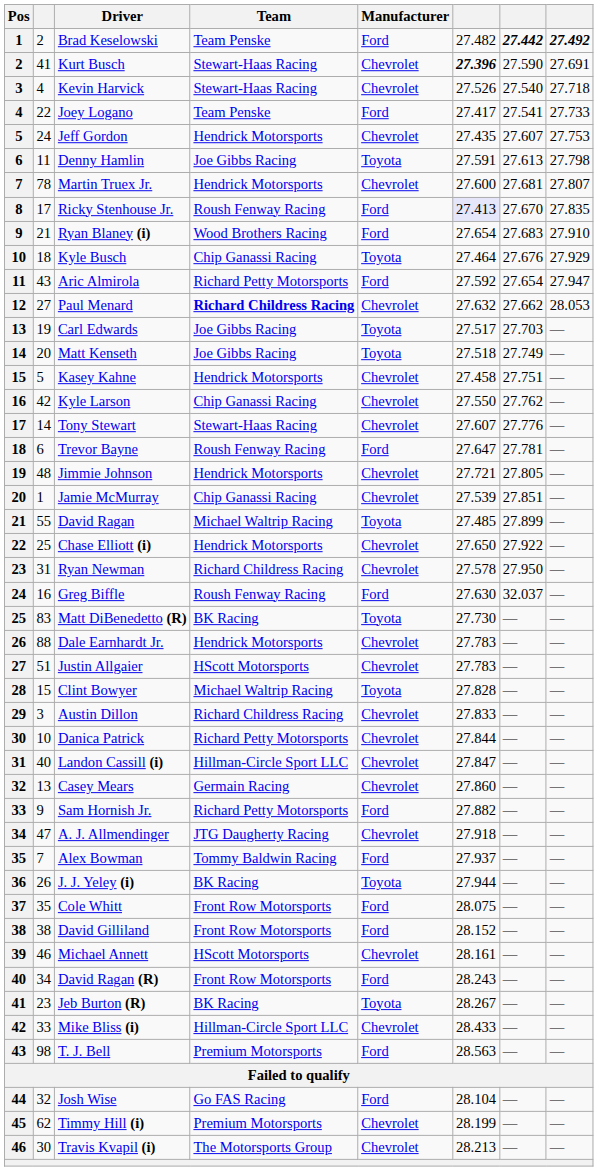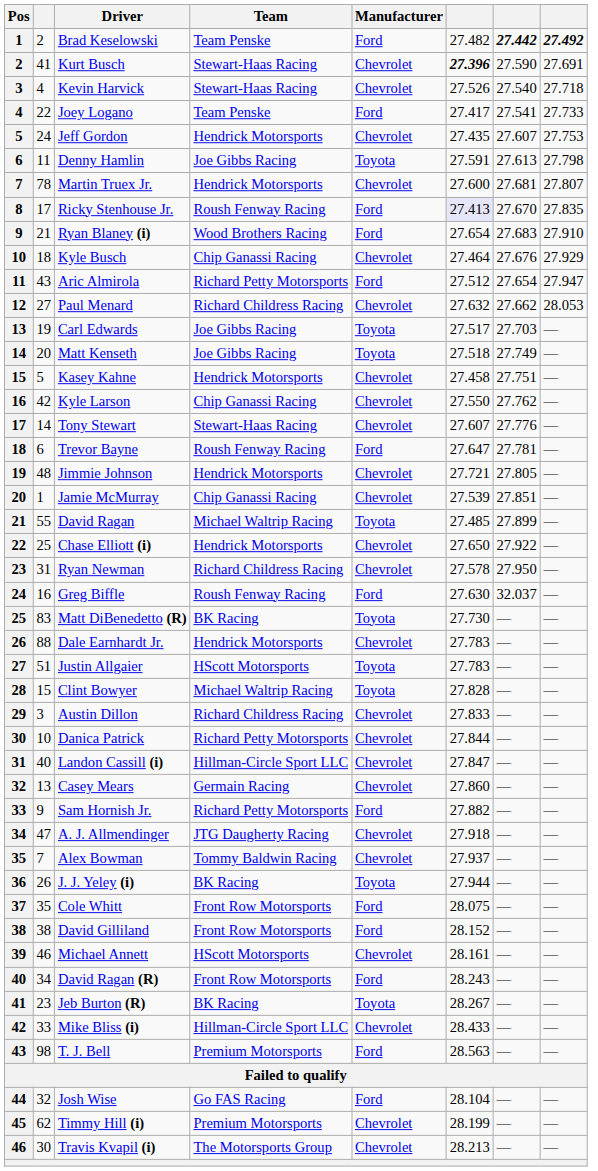 <table class="wikitable" style="font-size:95%">
 <tr>
 <th>Pos</th>
 <th></th>
 <th>Driver</th>
 <th>Team</th>
 <th>Manufacturer</th>
 <th></th>
 <th></th>
 <th></th>
 </tr>
 <tr>
 <th>1</th>
 <td>2</td>
 <td><a href='#'>Brad Keselowski</a></td>
 <td><a href='#'>Team Penske</a></td>
 <td><a href='#'>Ford</a></td>
 <td>27.482</td>
 <td><strong><em>27.442</em></strong></td>
 <td><strong><em>27.492</em></strong></td>
 </tr>
 <tr>
 <th>2</th>
 <td>41</td>
 <td><a href='#'>Kurt Busch</a></td>
 <td><a href='#'>Stewart-Haas Racing</a></td>
 <td><a href='#'>Chevrolet</a></td>
 <td><strong><em>27.396</em></strong></td>
 <td>27.590</td>
 <td>27.691</td>
 </tr>
 <tr>
 <th>3</th>
 <td>4</td>
 <td><a href='#'>Kevin Harvick</a></td>
 <td><a href='#'>Stewart-Haas Racing</a></td>
 <td><a href='#'>Chevrolet</a></td>
 <td>27.526</td>
 <td>27.540</td>
 <td>27.718</td>
 </tr>
 <tr>
 <th>4</th>
 <td>22</td>
 <td><a href='#'>Joey Logano</a></td>
 <td><a href='#'>Team Penske</a></td>
 <td><a href='#'>Ford</a></td>
 <td>27.417</td>
 <td>27.541</td>
 <td>27.733</td>
 </tr>
 <tr>
 <th>5</th>
 <td>24</td>
 <td><a href='#'>Jeff Gordon</a></td>
 <td><a href='#'>Hendrick Motorsports</a></td>
 <td><a href='#'>Chevrolet</a></td>
 <td>27.435</td>
 <td>27.607</td>
 <td>27.753</td>
 </tr>
 <tr>
 <th>6</th>
 <td>11</td>
 <td><a href='#'>Denny Hamlin</a></td>
 <td><a href='#'>Joe Gibbs Racing</a></td>
 <td><a href='#'>Toyota</a></td>
 <td>27.591</td>
 <td>27.613</td>
 <td>27.798</td>
 </tr>
 <tr>
 <th>7</th>
 <td>78</td>
 <td><a href='#'>Martin Truex Jr.</a></td>
 <td><a href='#'>Hendrick Motorsports</a></td>
 <td><a href='#'>Chevrolet</a></td>
 <td>27.600</td>
 <td>27.681</td>
 <td>27.807</td>
 </tr>
 <tr>
 <th>8</th>
 <td>17</td>
 <td><a href='#'>Ricky Stenhouse Jr.</a></td>
 <td><a href='#'>Roush Fenway Racing</a></td>
 <td><a href='#'>Ford</a></td>
 <td style="background: lavender;">27.413</td>
 <td>27.670</td>
 <td>27.835</td>
 </tr>
 <tr>
 <th>9</th>
 <td>21</td>
 <td><a href='#'>Ryan Blaney</a> <strong>(i)</strong></td>
 <td><a href='#'>Wood Brothers Racing</a></td>
 <td><a href='#'>Ford</a></td>
 <td>27.654</td>
 <td>27.683</td>
 <td>27.910</td>
 </tr>
 <tr>
 <th>10</th>
 <td>18</td>
 <td><a href='#'>Kyle Busch</a></td>
 <td><a href='#'>Chip Ganassi Racing</a></td>
-<td><a href='#'>Toyota</a></td>
+<td><a href='#'>Chevrolet</a></td>
 <td>27.464</td>
 <td>27.676</td>
 <td>27.929</td>
 </tr>
 <tr>
 <th>11</th>
 <td>43</td>
 <td><a href='#'>Aric Almirola</a></td>
 <td><a href='#'>Richard Petty Motorsports</a></td>
 <td><a href='#'>Ford</a></td>
-<td>27.592</td>
+<td>27.512</td>
 <td>27.654</td>
 <td>27.947</td>
 </tr>
 <tr>
 <th>12</th>
 <td>27</td>
 <td><a href='#'>Paul Menard</a></td>
-<td><strong><a href='#'>Richard Childress Racing</a></strong></td>
+<td><a href='#'>Richard Childress Racing</a></td>
 <td><a href='#'>Chevrolet</a></td>
 <td>27.632</td>
 <td>27.662</td>
 <td>28.053</td>
 </tr>
 <tr>
 <th>13</th>
 <td>19</td>
 <td><a href='#'>Carl Edwards</a></td>
 <td><a href='#'>Joe Gibbs Racing</a></td>
 <td><a href='#'>Toyota</a></td>
 <td>27.517</td>
 <td>27.703</td>
 <td>—</td>
 </tr>
 <tr>
 <th>14</th>
 <td>20</td>
 <td><a href='#'>Matt Kenseth</a></td>
 <td><a href='#'>Joe Gibbs Racing</a></td>
 <td><a href='#'>Toyota</a></td>
 <td>27.518</td>
 <td>27.749</td>
 <td>—</td>
 </tr>
 <tr>
 <th>15</th>
 <td>5</td>
 <td><a href='#'>Kasey Kahne</a></td>
 <td><a href='#'>Hendrick Motorsports</a></td>
 <td><a href='#'>Chevrolet</a></td>
 <td>27.458</td>
 <td>27.751</td>
 <td>—</td>
 </tr>
 <tr>
 <th>16</th>
 <td>42</td>
 <td><a href='#'>Kyle Larson</a></td>
 <td><a href='#'>Chip Ganassi Racing</a></td>
 <td><a href='#'>Chevrolet</a></td>
 <td>27.550</td>
 <td>27.762</td>
 <td>—</td>
 </tr>
 <tr>
 <th>17</th>
 <td>14</td>
 <td><a href='#'>Tony Stewart</a></td>
 <td><a href='#'>Stewart-Haas Racing</a></td>
 <td><a href='#'>Chevrolet</a></td>
 <td>27.607</td>
 <td>27.776</td>
 <td>—</td>
 </tr>
 <tr>
 <th>18</th>
 <td>6</td>
 <td><a href='#'>Trevor Bayne</a></td>
 <td><a href='#'>Roush Fenway Racing</a></td>
 <td><a href='#'>Ford</a></td>
 <td>27.647</td>
 <td>27.781</td>
 <td>—</td>
 </tr>
 <tr>
 <th>19</th>
 <td>48</td>
 <td><a href='#'>Jimmie Johnson</a></td>
 <td><a href='#'>Hendrick Motorsports</a></td>
 <td><a href='#'>Chevrolet</a></td>
 <td>27.721</td>
 <td>27.805</td>
 <td>—</td>
 </tr>
 <tr>
 <th>20</th>
 <td>1</td>
 <td><a href='#'>Jamie McMurray</a></td>
 <td><a href='#'>Chip Ganassi Racing</a></td>
 <td><a href='#'>Chevrolet</a></td>
 <td>27.539</td>
 <td>27.851</td>
 <td>—</td>
 </tr>
 <tr>
 <th>21</th>
 <td>55</td>
 <td><a href='#'>David Ragan</a></td>
 <td><a href='#'>Michael Waltrip Racing</a></td>
 <td><a href='#'>Toyota</a></td>
 <td>27.485</td>
 <td>27.899</td>
 <td>—</td>
 </tr>
 <tr>
 <th>22</th>
 <td>25</td>
 <td><a href='#'>Chase Elliott</a> <strong>(i)</strong></td>
 <td><a href='#'>Hendrick Motorsports</a></td>
 <td><a href='#'>Chevrolet</a></td>
 <td>27.650</td>
 <td>27.922</td>
 <td>—</td>
 </tr>
 <tr>
 <th>23</th>
 <td>31</td>
 <td><a href='#'>Ryan Newman</a></td>
 <td><a href='#'>Richard Childress Racing</a></td>
 <td><a href='#'>Chevrolet</a></td>
 <td>27.578</td>
 <td>27.950</td>
 <td>—</td>
 </tr>
 <tr>
 <th>24</th>
 <td>16</td>
 <td><a href='#'>Greg Biffle</a></td>
 <td><a href='#'>Roush Fenway Racing</a></td>
 <td><a href='#'>Ford</a></td>
 <td>27.630</td>
 <td>32.037</td>
 <td>—</td>
 </tr>
 <tr>
 <th>25</th>
 <td>83</td>
 <td><a href='#'>Matt DiBenedetto</a> <strong>(R)</strong></td>
 <td><a href='#'>BK Racing</a></td>
 <td><a href='#'>Toyota</a></td>
 <td>27.730</td>
 <td>—</td>
 <td>—</td>
 </tr>
 <tr>
 <th>26</th>
 <td>88</td>
 <td><a href='#'>Dale Earnhardt Jr.</a></td>
 <td><a href='#'>Hendrick Motorsports</a></td>
 <td><a href='#'>Chevrolet</a></td>
 <td>27.783</td>
 <td>—</td>
 <td>—</td>
 </tr>
 <tr>
 <th>27</th>
 <td>51</td>
 <td><a href='#'>Justin Allgaier</a></td>
 <td><a href='#'>HScott Motorsports</a></td>
-<td><a href='#'>Chevrolet</a></td>
+<td><a href='#'>Toyota</a></td>
 <td>27.783</td>
 <td>—</td>
 <td>—</td>
 </tr>
 <tr>
 <th>28</th>
 <td>15</td>
 <td><a href='#'>Clint Bowyer</a></td>
 <td><a href='#'>Michael Waltrip Racing</a></td>
 <td><a href='#'>Toyota</a></td>
 <td>27.828</td>
 <td>—</td>
 <td>—</td>
 </tr>
 <tr>
 <th>29</th>
 <td>3</td>
 <td><a href='#'>Austin Dillon</a></td>
 <td><a href='#'>Richard Childress Racing</a></td>
 <td><a href='#'>Chevrolet</a></td>
 <td>27.833</td>
 <td>—</td>
 <td>—</td>
 </tr>
 <tr>
 <th>30</th>
 <td>10</td>
 <td><a href='#'>Danica Patrick</a></td>
 <td><a href='#'>Richard Petty Motorsports</a></td>
 <td><a href='#'>Chevrolet</a></td>
 <td>27.844</td>
 <td>—</td>
 <td>—</td>
 </tr>
 <tr>
 <th>31</th>
 <td>40</td>
 <td><a href='#'>Landon Cassill</a> <strong>(i)</strong></td>
 <td><a href='#'>Hillman-Circle Sport LLC</a></td>
 <td><a href='#'>Chevrolet</a></td>
 <td>27.847</td>
 <td>—</td>
 <td>—</td>
 </tr>
 <tr>
 <th>32</th>
 <td>13</td>
 <td><a href='#'>Casey Mears</a></td>
 <td><a href='#'>Germain Racing</a></td>
 <td><a href='#'>Chevrolet</a></td>
 <td>27.860</td>
 <td>—</td>
 <td>—</td>
 </tr>
 <tr>
 <th>33</th>
 <td>9</td>
 <td><a href='#'>Sam Hornish Jr.</a></td>
 <td><a href='#'>Richard Petty Motorsports</a></td>
 <td><a href='#'>Ford</a></td>
 <td>27.882</td>
 <td>—</td>
 <td>—</td>
 </tr>
 <tr>
 <th>34</th>
 <td>47</td>
 <td><a href='#'>A. J. Allmendinger</a></td>
 <td><a href='#'>JTG Daugherty Racing</a></td>
 <td><a href='#'>Chevrolet</a></td>
 <td>27.918</td>
 <td>—</td>
 <td>—</td>
 </tr>
 <tr>
 <th>35</th>
 <td>7</td>
 <td><a href='#'>Alex Bowman</a></td>
 <td><a href='#'>Tommy Baldwin Racing</a></td>
-<td><a href='#'>Ford</a></td>
+<td><a href='#'>Chevrolet</a></td>
 <td>27.937</td>
 <td>—</td>
 <td>—</td>
 </tr>
 <tr>
 <th>36</th>
 <td>26</td>
 <td><a href='#'>J. J. Yeley</a> <strong>(i)</strong></td>
 <td><a href='#'>BK Racing</a></td>
 <td><a href='#'>Toyota</a></td>
 <td>27.944</td>
 <td>—</td>
 <td>—</td>
 </tr>
 <tr>
 <th>37</th>
 <td>35</td>
 <td><a href='#'>Cole Whitt</a></td>
 <td><a href='#'>Front Row Motorsports</a></td>
 <td><a href='#'>Ford</a></td>
 <td>28.075</td>
 <td>—</td>
 <td>—</td>
 </tr>
 <tr>
 <th>38</th>
 <td>38</td>
 <td><a href='#'>David Gilliland</a></td>
 <td><a href='#'>Front Row Motorsports</a></td>
 <td><a href='#'>Ford</a></td>
 <td>28.152</td>
 <td>—</td>
 <td>—</td>
 </tr>
 <tr>
 <th>39</th>
 <td>46</td>
 <td><a href='#'>Michael Annett</a></td>
 <td><a href='#'>HScott Motorsports</a></td>
 <td><a href='#'>Chevrolet</a></td>
 <td>28.161</td>
 <td>—</td>
 <td>—</td>
 </tr>
 <tr>
 <th>40</th>
 <td>34</td>
 <td><a href='#'>David Ragan</a> <strong>(R)</strong></td>
 <td><a href='#'>Front Row Motorsports</a></td>
 <td><a href='#'>Ford</a></td>
 <td>28.243</td>
 <td>—</td>
 <td>—</td>
 </tr>
 <tr>
 <th>41</th>
 <td>23</td>
 <td><a href='#'>Jeb Burton</a> <strong>(R)</strong></td>
 <td><a href='#'>BK Racing</a></td>
 <td><a href='#'>Toyota</a></td>
 <td>28.267</td>
 <td>—</td>
 <td>—</td>
 </tr>
 <tr>
 <th>42</th>
 <td>33</td>
 <td><a href='#'>Mike Bliss</a> <strong>(i)</strong></td>
 <td><a href='#'>Hillman-Circle Sport LLC</a></td>
 <td><a href='#'>Chevrolet</a></td>
 <td>28.433</td>
 <td>—</td>
 <td>—</td>
 </tr>
 <tr>
 <th>43</th>
 <td>98</td>
 <td><a href='#'>T. J. Bell</a></td>
 <td><a href='#'>Premium Motorsports</a></td>
 <td><a href='#'>Ford</a></td>
 <td>28.563</td>
 <td>—</td>
 <td>—</td>
 </tr>
 <tr>
 <th colspan="8">Failed to qualify</th>
 </tr>
 <tr>
 <th>44</th>
 <td>32</td>
 <td><a href='#'>Josh Wise</a></td>
 <td><a href='#'>Go FAS Racing</a></td>
 <td><a href='#'>Ford</a></td>
 <td>28.104</td>
 <td>—</td>
 <td>—</td>
 </tr>
 <tr>
 <th>45</th>
 <td>62</td>
 <td><a href='#'>Timmy Hill</a> <strong>(i)</strong></td>
 <td><a href='#'>Premium Motorsports</a></td>
 <td><a href='#'>Chevrolet</a></td>
 <td>28.199</td>
 <td>—</td>
 <td>—</td>
 </tr>
 <tr>
 <th>46</th>
 <td>30</td>
 <td><a href='#'>Travis Kvapil</a> <strong>(i)</strong></td>
 <td><a href='#'>The Motorsports Group</a></td>
 <td><a href='#'>Chevrolet</a></td>
 <td>28.213</td>
 <td>—</td>
 <td>—</td>
 </tr>
 <tr>
 <th colspan="8"></th>
 </tr>
 </table>
